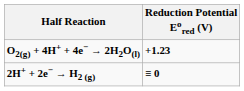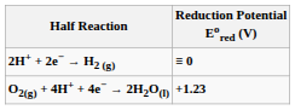 <table class="wikitable">
 <tr>
 <th>Half Reaction</th>
 <th>Reduction Potential<br>E<sup>o</sup><sub>red</sub> (V)</th>
 </tr>
 <tr>
+<td><strong>2H<sup>+</sup> + 2e<sup>−</sup> → H<sub>2 (g)</sub></strong></td>
+<td><strong>≡ 0</strong></td>
+</tr>
+<tr>
 <td><strong>O<sub>2(g)</sub> + 4H<sup>+</sup> + 4e<sup>−</sup> → 2H<sub>2</sub>O<sub>(l)</sub></strong></td>
 <td><strong>+1.23</strong></td>
 </tr>
-<tr>
-<td><strong>2H<sup>+</sup> + 2e<sup>−</sup> → H<sub>2 (g)</sub></strong></td>
-<td><strong>≡ 0</strong></td>
-</tr>
 </table>
